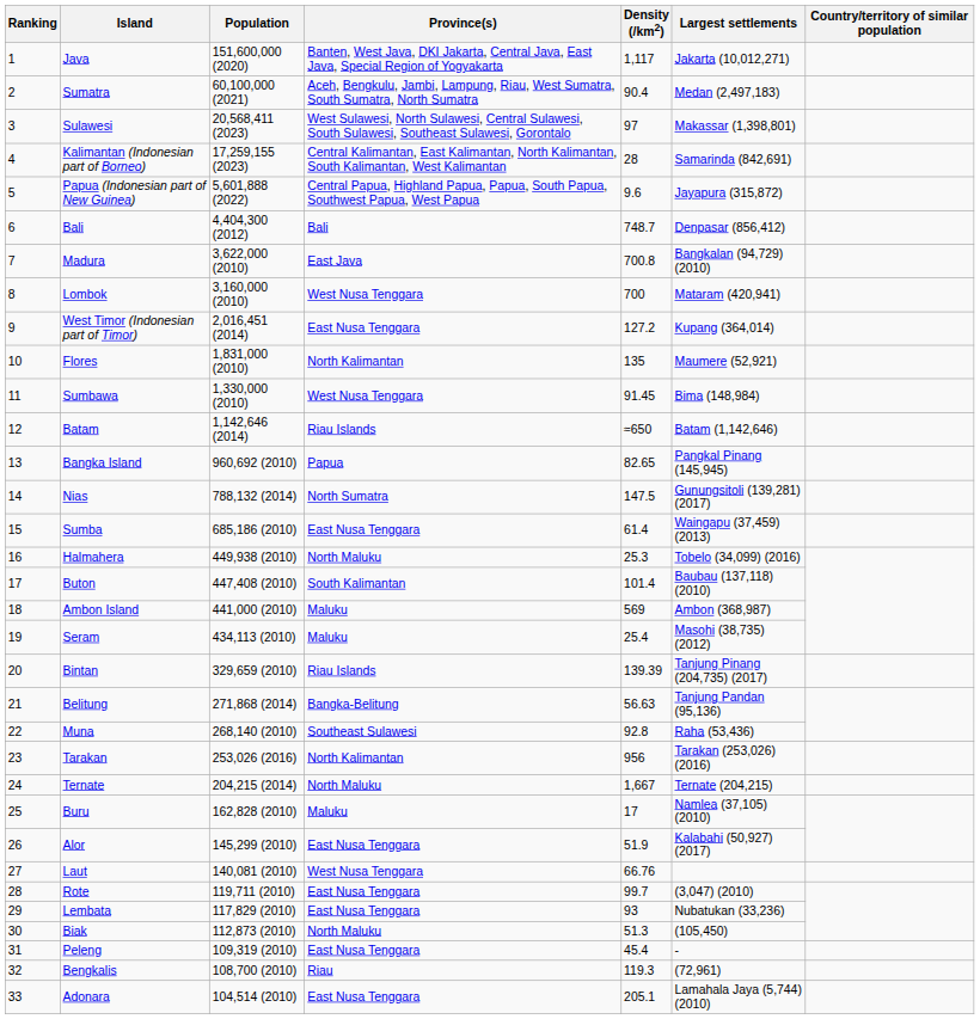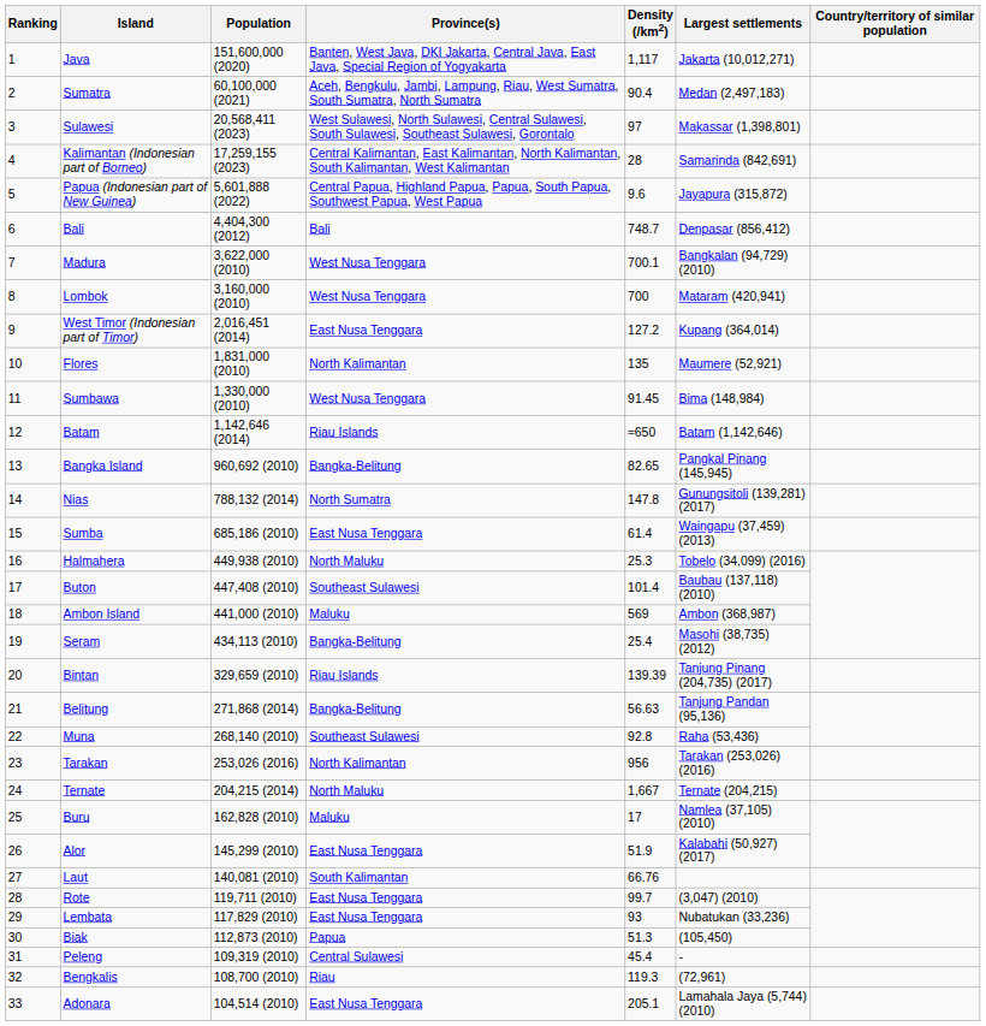 <table class="wikitable sortable">
 <tr>
 <th>Ranking</th>
 <th>Island</th>
 <th>Population</th>
 <th>Province(s)</th>
 <th>Density<br>(/km<sup>2</sup>)</th>
 <th>Largest settlements</th>
 <th>Country/territory of similar population</th>
 </tr>
 <tr>
 <td>1</td>
 <td><a href='#'>Java</a></td>
 <td>151,600,000 (2020)</td>
 <td><a href='#'>Banten</a>, <a href='#'>West Java</a>, <a href='#'>DKI Jakarta</a>, <a href='#'>Central Java</a>, <a href='#'>East Java</a>, <a href='#'>Special Region of Yogyakarta</a></td>
 <td>1,117</td>
 <td><a href='#'>Jakarta</a> (10,012,271)</td>
 <td></td>
 </tr>
 <tr>
 <td>2</td>
 <td><a href='#'>Sumatra</a></td>
 <td>60,100,000 (2021)</td>
 <td><a href='#'>Aceh</a>, <a href='#'>Bengkulu</a>, <a href='#'>Jambi</a>, <a href='#'>Lampung</a>, <a href='#'>Riau</a>, <a href='#'>West Sumatra</a>, <a href='#'>South Sumatra</a>, <a href='#'>North Sumatra</a></td>
 <td>90.4</td>
 <td><a href='#'>Medan</a> (2,497,183)</td>
 <td></td>
 </tr>
 <tr>
 <td>3</td>
 <td><a href='#'>Sulawesi</a></td>
 <td>20,568,411 (2023)</td>
 <td><a href='#'>West Sulawesi</a>, <a href='#'>North Sulawesi</a>, <a href='#'>Central Sulawesi</a>, <a href='#'>South Sulawesi</a>, <a href='#'>Southeast Sulawesi</a>, <a href='#'>Gorontalo</a></td>
 <td>97</td>
 <td><a href='#'>Makassar</a> (1,398,801)</td>
 <td></td>
 </tr>
 <tr>
 <td>4</td>
 <td><a href='#'>Kalimantan</a> <em>(Indonesian part of <a href='#'>Borneo</a>)</em></td>
 <td>17,259,155 (2023)</td>
 <td><a href='#'>Central Kalimantan</a>, <a href='#'>East Kalimantan</a>, <a href='#'>North Kalimantan</a>, <a href='#'>South Kalimantan</a>, <a href='#'>West Kalimantan</a></td>
 <td>28</td>
 <td><a href='#'>Samarinda</a> (842,691)</td>
 <td></td>
 </tr>
 <tr>
 <td>5</td>
 <td><a href='#'>Papua</a> <em>(Indonesian part of <a href='#'>New Guinea</a>)</em></td>
 <td>5,601,888 (2022)</td>
 <td><a href='#'>Central Papua</a>, <a href='#'>Highland Papua</a>, <a href='#'>Papua</a>, <a href='#'>South Papua</a>, <a href='#'>Southwest Papua</a>, <a href='#'>West Papua</a></td>
 <td>9.6</td>
 <td><a href='#'>Jayapura</a> (315,872)</td>
 <td></td>
 </tr>
 <tr>
 <td>6</td>
 <td><a href='#'>Bali</a></td>
 <td>4,404,300 (2012)</td>
 <td><a href='#'>Bali</a></td>
 <td>748.7</td>
 <td><a href='#'>Denpasar</a> (856,412)</td>
 <td></td>
 </tr>
 <tr>
 <td>7</td>
 <td><a href='#'>Madura</a></td>
 <td>3,622,000 (2010)</td>
-<td><a href='#'>East Java</a></td>
-<td>700.8</td>
+<td><a href='#'>West Nusa Tenggara</a></td>
+<td>700.1</td>
 <td><a href='#'>Bangkalan</a> (94,729) (2010)</td>
 <td></td>
 </tr>
 <tr>
 <td>8</td>
 <td><a href='#'>Lombok</a></td>
 <td>3,160,000 (2010)</td>
 <td><a href='#'>West Nusa Tenggara</a></td>
 <td>700</td>
 <td><a href='#'>Mataram</a> (420,941)</td>
 <td></td>
 </tr>
 <tr>
 <td>9</td>
 <td><a href='#'>West Timor</a> <em>(Indonesian part of <a href='#'>Timor</a>)</em></td>
 <td>2,016,451 (2014)</td>
 <td><a href='#'>East Nusa Tenggara</a></td>
 <td>127.2</td>
 <td><a href='#'>Kupang</a> (364,014)</td>
 <td></td>
 </tr>
 <tr>
 <td>10</td>
 <td><a href='#'>Flores</a></td>
 <td>1,831,000 (2010)</td>
 <td><a href='#'>North Kalimantan</a></td>
 <td>135</td>
 <td><a href='#'>Maumere</a> (52,921)</td>
 <td></td>
 </tr>
 <tr>
 <td>11</td>
 <td><a href='#'>Sumbawa</a></td>
 <td>1,330,000 (2010)</td>
 <td><a href='#'>West Nusa Tenggara</a></td>
 <td>91.45</td>
 <td><a href='#'>Bima</a> (148,984)</td>
 <td></td>
 </tr>
 <tr>
 <td>12</td>
 <td><a href='#'>Batam</a></td>
 <td>1,142,646 (2014)</td>
 <td><a href='#'>Riau Islands</a></td>
 <td>≈650</td>
 <td><a href='#'>Batam</a> (1,142,646)</td>
 <td></td>
 </tr>
 <tr>
 <td>13</td>
 <td><a href='#'>Bangka Island</a></td>
 <td>960,692 (2010)</td>
-<td><a href='#'>Papua</a></td>
+<td><a href='#'>Bangka-Belitung</a></td>
 <td>82.65</td>
 <td><a href='#'>Pangkal Pinang</a> (145,945)</td>
 <td></td>
 </tr>
 <tr>
 <td>14</td>
 <td><a href='#'>Nias</a></td>
 <td>788,132 (2014)</td>
 <td><a href='#'>North Sumatra</a></td>
-<td>147.5</td>
+<td>147.8</td>
 <td><a href='#'>Gunungsitoli</a> (139,281) (2017)</td>
 <td></td>
 </tr>
 <tr>
 <td>15</td>
 <td><a href='#'>Sumba</a></td>
 <td>685,186 (2010)</td>
 <td><a href='#'>East Nusa Tenggara</a></td>
 <td>61.4</td>
 <td><a href='#'>Waingapu</a> (37,459) (2013)</td>
 <td></td>
 </tr>
 <tr>
 <td>16</td>
 <td><a href='#'>Halmahera</a></td>
 <td>449,938 (2010)</td>
 <td><a href='#'>North Maluku</a></td>
 <td>25.3</td>
 <td><a href='#'>Tobelo</a> (34,099) (2016)</td>
 <td rowspan="4"></td>
 </tr>
 <tr>
 <td>17</td>
 <td><a href='#'>Buton</a></td>
 <td>447,408 (2010)</td>
-<td><a href='#'>South Kalimantan</a></td>
+<td><a href='#'>Southeast Sulawesi</a></td>
 <td>101.4</td>
 <td><a href='#'>Baubau</a> (137,118) (2010)</td>
 </tr>
 <tr>
 <td>18</td>
 <td><a href='#'>Ambon Island</a></td>
 <td>441,000 (2010)</td>
 <td><a href='#'>Maluku</a></td>
 <td>569</td>
 <td><a href='#'>Ambon</a> (368,987)</td>
 </tr>
 <tr>
 <td>19</td>
 <td><a href='#'>Seram</a></td>
 <td>434,113 (2010)</td>
-<td><a href='#'>Maluku</a></td>
+<td><a href='#'>Bangka-Belitung</a></td>
 <td>25.4</td>
 <td><a href='#'>Masohi</a> (38,735) (2012)</td>
 </tr>
 <tr>
 <td>20</td>
 <td><a href='#'>Bintan</a></td>
 <td>329,659 (2010)</td>
 <td><a href='#'>Riau Islands</a></td>
 <td>139.39</td>
 <td><a href='#'>Tanjung Pinang</a> (204,735) (2017)</td>
 <td></td>
 </tr>
 <tr>
 <td>21</td>
 <td><a href='#'>Belitung</a></td>
 <td>271,868 (2014)</td>
 <td><a href='#'>Bangka-Belitung</a></td>
 <td>56.63</td>
 <td><a href='#'>Tanjung Pandan</a> (95,136)</td>
 <td rowspan="2"></td>
 </tr>
 <tr>
 <td>22</td>
 <td><a href='#'>Muna</a></td>
 <td>268,140 (2010)</td>
 <td><a href='#'>Southeast Sulawesi</a></td>
 <td>92.8</td>
 <td><a href='#'>Raha</a> (53,436)</td>
 </tr>
 <tr>
 <td>23</td>
 <td><a href='#'>Tarakan</a></td>
 <td>253,026 (2016)</td>
 <td><a href='#'>North Kalimantan</a></td>
 <td>956</td>
 <td><a href='#'>Tarakan</a> (253,026) (2016)</td>
 <td></td>
 </tr>
 <tr>
 <td>24</td>
 <td><a href='#'>Ternate</a></td>
 <td>204,215 (2014)</td>
 <td><a href='#'>North Maluku</a></td>
 <td>1,667</td>
 <td><a href='#'>Ternate</a> (204,215)</td>
 <td></td>
 </tr>
 <tr>
 <td>25</td>
 <td><a href='#'>Buru</a></td>
 <td>162,828 (2010)</td>
 <td><a href='#'>Maluku</a></td>
 <td>17</td>
 <td><a href='#'>Namlea</a> (37,105) (2010)</td>
 <td rowspan="2"></td>
 </tr>
 <tr>
 <td>26</td>
 <td><a href='#'>Alor</a></td>
 <td>145,299 (2010)</td>
 <td><a href='#'>East Nusa Tenggara</a></td>
 <td>51.9</td>
 <td><a href='#'>Kalabahi</a> (50,927) (2017)</td>
 </tr>
 <tr>
 <td>27</td>
 <td><a href='#'>Laut</a></td>
 <td>140,081 (2010)</td>
-<td><a href='#'>West Nusa Tenggara</a></td>
+<td><a href='#'>South Kalimantan</a></td>
 <td>66.76</td>
 <td></td>
 <td></td>
 </tr>
 <tr>
 <td>28</td>
 <td><a href='#'>Rote</a></td>
 <td>119,711 (2010)</td>
 <td><a href='#'>East Nusa Tenggara</a></td>
 <td>99.7</td>
 <td> (3,047) (2010)</td>
 <td rowspan="3"></td>
 </tr>
 <tr>
 <td>29</td>
 <td><a href='#'>Lembata</a></td>
 <td>117,829 (2010)</td>
 <td><a href='#'>East Nusa Tenggara</a></td>
 <td>93</td>
 <td>Nubatukan (33,236)</td>
 </tr>
 <tr>
 <td>30</td>
 <td><a href='#'>Biak</a></td>
 <td>112,873 (2010)</td>
-<td><a href='#'>North Maluku</a></td>
+<td><a href='#'>Papua</a></td>
 <td>51.3</td>
 <td> (105,450)</td>
 </tr>
 <tr>
 <td>31</td>
 <td><a href='#'>Peleng</a></td>
 <td>109,319 (2010)</td>
-<td><a href='#'>East Nusa Tenggara</a></td>
+<td><a href='#'>Central Sulawesi</a></td>
 <td>45.4</td>
 <td>-</td>
 <td></td>
 </tr>
 <tr>
 <td>32</td>
 <td><a href='#'>Bengkalis</a></td>
 <td>108,700 (2010)</td>
 <td><a href='#'>Riau</a></td>
 <td>119.3</td>
 <td> (72,961)</td>
 <td></td>
 </tr>
 <tr>
 <td>33</td>
 <td><a href='#'>Adonara</a></td>
 <td>104,514 (2010)</td>
 <td><a href='#'>East Nusa Tenggara</a></td>
 <td>205.1</td>
 <td>Lamahala Jaya (5,744)<br>(2010)</td>
 <td></td>
 </tr>
 </table>
